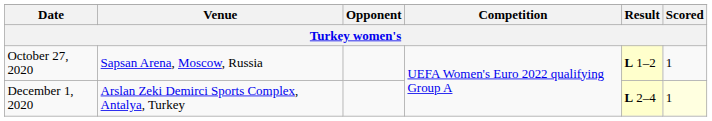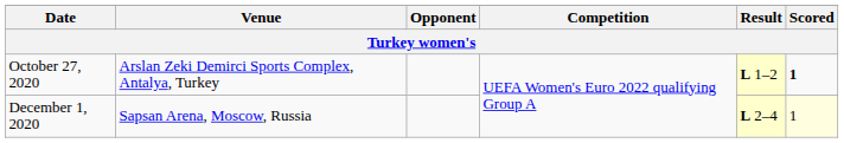 <table class=wikitable>
 <tr>
 </tr>
 <tr>
 <th>Date</th>
 <th>Venue</th>
 <th>Opponent</th>
 <th>Competition</th>
 <th>Result</th>
 <th>Scored</th>
 </tr>
 <tr>
 <th colspan=6><a href='#'>Turkey women's</a></th>
 </tr>
 <tr>
 <td>October 27, 2020</td>
-<td><a href='#'>Sapsan Arena</a>, <a href='#'>Moscow</a>, Russia</td>
+<td><a href='#'>Arslan Zeki Demirci Sports Complex</a>, <a href='#'>Antalya</a>, Turkey</td>
 <td></td>
 <td rowspan=2><a href='#'>UEFA Women's Euro 2022 qualifying Group A</a></td>
 <td bgcolor=#ffc><strong>L</strong> 1–2</td>
-<td>1</td>
+<td><strong>1</strong></td>
 </tr>
 <tr>
 <td>December 1, 2020</td>
-<td><a href='#'>Arslan Zeki Demirci Sports Complex</a>, <a href='#'>Antalya</a>, Turkey</td>
+<td><a href='#'>Sapsan Arena</a>, <a href='#'>Moscow</a>, Russia</td>
 <td></td>
 <td bgcolor=#ffc><strong>L</strong> 2–4</td>
 <td style="background: lightyellow;">1</td>
 </tr>
 </table>
